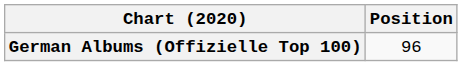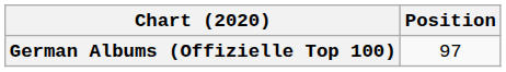 <table class="wikitable sortable plainrowheaders" style="text-align:center">
 <tr>
 <th scope="col">Chart (2020)</th>
 <th scope="col">Position</th>
 </tr>
 <tr>
 <th scope="row">German Albums (Offizielle Top 100)</th>
-<td>96</td>
+<td>97</td>
 </tr>
 </table>
